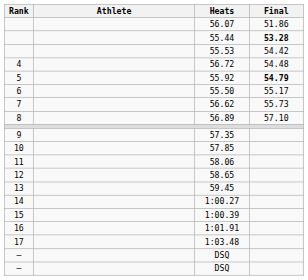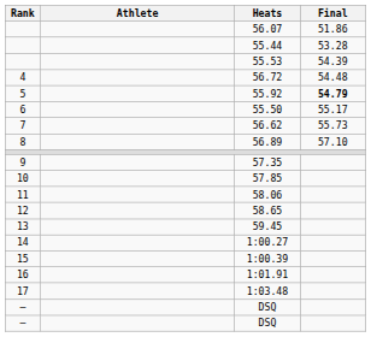 <table class=wikitable style="text-align:center">
 <tr>
 <th width=40>Rank</th>
 <th width=250>Athlete</th>
 <th width=80>Heats</th>
 <th width=80>Final</th>
 </tr>
 <tr>
 <td></td>
 <td align=left></td>
 <td>56.07</td>
 <td>51.86</td>
 </tr>
 <tr>
 <td></td>
 <td align=left></td>
 <td>55.44</td>
-<td><strong>53.28</strong></td>
+<td>53.28</td>
 </tr>
 <tr>
 <td></td>
 <td align=left></td>
 <td>55.53</td>
-<td>54.42</td>
+<td>54.39</td>
 </tr>
 <tr>
 <td>4</td>
 <td align=left></td>
 <td>56.72</td>
 <td>54.48</td>
 </tr>
 <tr>
 <td>5</td>
 <td align=left></td>
 <td>55.92</td>
 <td><strong>54.79</strong></td>
 </tr>
 <tr>
 <td>6</td>
 <td align=left></td>
 <td>55.50</td>
 <td>55.17</td>
 </tr>
 <tr>
 <td>7</td>
 <td align=left></td>
 <td>56.62</td>
 <td>55.73</td>
 </tr>
 <tr>
 <td>8</td>
 <td align=left></td>
 <td>56.89</td>
 <td>57.10</td>
 </tr>
 <tr bgcolor=#DDDDDD>
 <td colspan=4></td>
 </tr>
 <tr>
 <td>9</td>
 <td align=left></td>
 <td>57.35</td>
 <td></td>
 </tr>
 <tr>
 <td>10</td>
 <td align=left></td>
 <td>57.85</td>
 <td></td>
 </tr>
 <tr>
 <td>11</td>
 <td align=left></td>
 <td>58.06</td>
 <td></td>
 </tr>
 <tr>
 <td>12</td>
 <td align=left></td>
 <td>58.65</td>
 <td></td>
 </tr>
 <tr>
 <td>13</td>
 <td align=left></td>
 <td>59.45</td>
 <td></td>
 </tr>
 <tr>
 <td>14</td>
 <td align=left></td>
 <td>1:00.27</td>
 <td></td>
 </tr>
 <tr>
 <td>15</td>
 <td align=left></td>
 <td>1:00.39</td>
 <td></td>
 </tr>
 <tr>
 <td>16</td>
 <td align=left></td>
 <td>1:01.91</td>
 <td></td>
 </tr>
 <tr>
 <td>17</td>
 <td align=left></td>
 <td>1:03.48</td>
 <td></td>
 </tr>
 <tr>
 <td>—</td>
 <td align=left></td>
 <td>DSQ</td>
 <td></td>
 </tr>
 <tr>
 <td>—</td>
 <td align=left></td>
 <td>DSQ</td>
 <td></td>
 </tr>
 </table>
